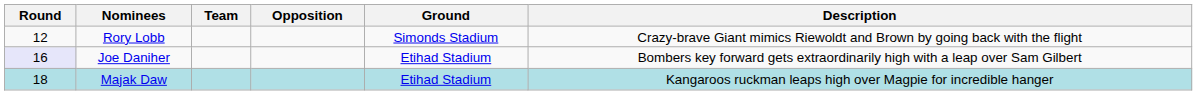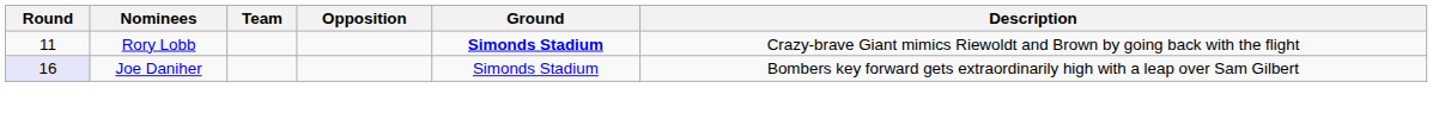 <table class="wikitable" style="font-size:89%; text-align:center; width:100%;">
 <tr>
 <th>Round</th>
 <th>Nominees</th>
 <th>Team</th>
 <th>Opposition</th>
 <th>Ground</th>
 <th>Description</th>
 </tr>
 <tr>
-<td>12</td>
+<td>11</td>
 <td><a href='#'>Rory Lobb</a></td>
 <td></td>
 <td></td>
-<td><a href='#'>Simonds Stadium</a></td>
+<td><strong><a href='#'>Simonds Stadium</a></strong></td>
 <td>Crazy-brave Giant mimics Riewoldt and Brown by going back with the flight</td>
 </tr>
 <tr>
 <td style="background: lavender;">16</td>
 <td><a href='#'>Joe Daniher</a></td>
 <td></td>
 <td></td>
-<td><a href='#'>Etihad Stadium</a></td>
+<td><a href='#'>Simonds Stadium</a></td>
 <td>Bombers key forward gets extraordinarily high with a leap over Sam Gilbert</td>
 </tr>
-<tr style="background:#b0e0e6">
-<td>18</td>
-<td><a href='#'>Majak Daw</a></td>
-<td></td>
-<td></td>
-<td><a href='#'>Etihad Stadium</a></td>
-<td>Kangaroos ruckman leaps high over Magpie for incredible hanger</td>
-</tr>
 </table>
